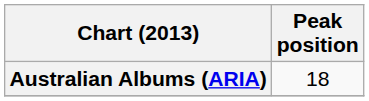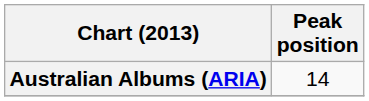 <table class="wikitable plainrowheaders" style="text-align:center">
 <tr>
 <th scope="col">Chart (2013)</th>
 <th scope="col">Peak<br>position</th>
 </tr>
 <tr>
 <th scope="row">Australian Albums (<a href='#'>ARIA</a>)</th>
-<td>18</td>
+<td>14</td>
 </tr>
 <tr>
 </tr>
 </table>
